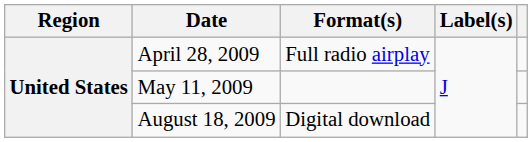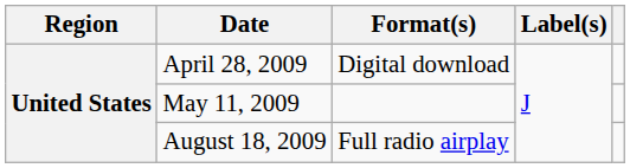 <table class="wikitable plainrowheaders">
 <tr>
 <th scope="col">Region</th>
 <th scope="col">Date</th>
 <th scope="col">Format(s)</th>
 <th scope="col">Label(s)</th>
 <th scope="col"></th>
 </tr>
 <tr>
 <th scope="row" rowspan="3">United States</th>
 <td>April 28, 2009</td>
-<td>Full radio <a href='#'>airplay</a></td>
+<td>Digital download</td>
 <td rowspan="3"><a href='#'>J</a></td>
 <td></td>
 </tr>
 <tr>
 <td>May 11, 2009</td>
 <td></td>
 <td></td>
 </tr>
 <tr>
 <td>August 18, 2009</td>
-<td>Digital download</td>
+<td>Full radio <a href='#'>airplay</a></td>
 <td></td>
 </tr>
 </table>
